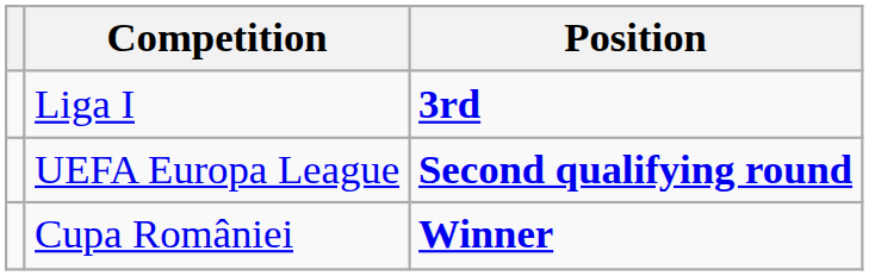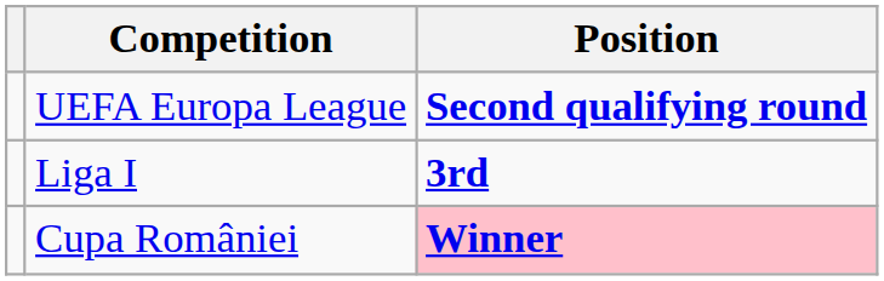 <table class="wikitable">
 <tr>
 <th></th>
 <th>Competition</th>
 <th>Position</th>
 </tr>
 <tr>
 <td></td>
+<td><a href='#'>UEFA Europa League</a></td>
+<td><strong><a href='#'>Second qualifying round</a></strong></td>
+</tr>
+<tr>
+<td></td>
 <td><a href='#'>Liga I</a></td>
 <td><strong><a href='#'>3rd</a></strong></td>
 </tr>
 <tr>
 <td></td>
-<td><a href='#'>UEFA Europa League</a></td>
-<td><strong><a href='#'>Second qualifying round</a></strong></td>
-</tr>
-<tr>
-<td></td>
 <td><a href='#'>Cupa României</a></td>
-<td><strong><a href='#'>Winner</a></strong></td>
+<td style="background: pink;"><strong><a href='#'>Winner</a></strong></td>
 </tr>
 </table>
